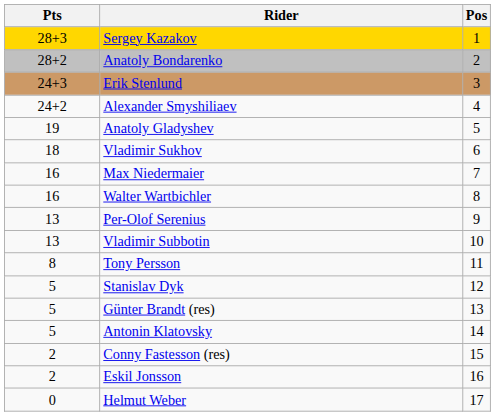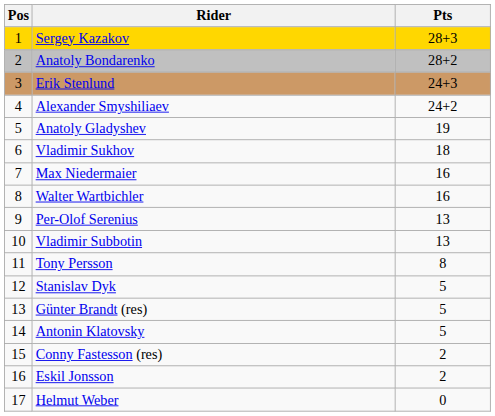 <table class="wikitable" style="font-size: 100%">
 <tr>
+<th width=20>Pos</th>
+<th width=400>Rider</th>
 <th width=100>Pts</th>
-<th width=400>Rider</th>
-<th width=20>Pos</th>
 </tr>
 <tr align=center style="background-color: gold;">
+<td>1</td>
+<td align="left"> <a href='#'>Sergey Kazakov</a></td>
 <td>28+3</td>
-<td align="left"> <a href='#'>Sergey Kazakov</a></td>
-<td>1</td>
 </tr>
 <tr align=center style="background-color: silver;">
+<td>2</td>
+<td align="left"> <a href='#'>Anatoly Bondarenko</a></td>
 <td>28+2</td>
-<td align="left"> <a href='#'>Anatoly Bondarenko</a></td>
-<td>2</td>
 </tr>
 <tr align=center style="background-color: #cc9966;">
+<td>3</td>
+<td align="left"> <a href='#'>Erik Stenlund</a></td>
 <td>24+3</td>
-<td align="left"> <a href='#'>Erik Stenlund</a></td>
-<td>3</td>
 </tr>
 <tr align=center>
+<td>4</td>
+<td align="left"> <a href='#'>Alexander Smyshiliaev</a></td>
 <td>24+2</td>
-<td align="left"> <a href='#'>Alexander Smyshiliaev</a></td>
-<td>4</td>
 </tr>
 <tr align=center>
+<td>5</td>
+<td align="left"> <a href='#'>Anatoly Gladyshev</a></td>
 <td>19</td>
-<td align="left"> <a href='#'>Anatoly Gladyshev</a></td>
+</tr>
+<tr align=center>
+<td>6</td>
+<td align="left"> <a href='#'>Vladimir Sukhov</a></td>
+<td>18</td>
+</tr>
+<tr align=center>
+<td>7</td>
+<td align="left"> <a href='#'>Max Niedermaier</a></td>
+<td>16</td>
+</tr>
+<tr align=center>
+<td>8</td>
+<td align="left"> <a href='#'>Walter Wartbichler</a></td>
+<td>16</td>
+</tr>
+<tr align=center>
+<td>9</td>
+<td align="left"> <a href='#'>Per-Olof Serenius</a></td>
+<td>13</td>
+</tr>
+<tr align=center>
+<td>10</td>
+<td align="left"> <a href='#'>Vladimir Subbotin</a></td>
+<td>13</td>
+</tr>
+<tr align=center>
+<td>11</td>
+<td align="left"> <a href='#'>Tony Persson</a></td>
+<td>8</td>
+</tr>
+<tr align=center>
+<td>12</td>
+<td align="left"> <a href='#'>Stanislav Dyk</a></td>
 <td>5</td>
 </tr>
 <tr align=center>
-<td>18</td>
-<td align="left"> <a href='#'>Vladimir Sukhov</a></td>
-<td>6</td>
+<td>13</td>
+<td align="left"> <a href='#'>Günter Brandt</a> (res)</td>
+<td>5</td>
+</tr>
+<tr align=center>
+<td>14</td>
+<td align="left"> <a href='#'>Antonin Klatovsky</a></td>
+<td>5</td>
+</tr>
+<tr align=center>
+<td>15</td>
+<td align="left"> <a href='#'>Conny Fastesson</a> (res)</td>
+<td>2</td>
 </tr>
 <tr align=center>
 <td>16</td>
-<td align="left"> <a href='#'>Max Niedermaier</a></td>
-<td>7</td>
+<td align="left"> <a href='#'>Eskil Jonsson</a></td>
+<td>2</td>
 </tr>
 <tr align=center>
-<td>16</td>
-<td align="left"> <a href='#'>Walter Wartbichler</a></td>
-<td>8</td>
-</tr>
-<tr align=center>
-<td>13</td>
-<td align="left"> <a href='#'>Per-Olof Serenius</a></td>
-<td>9</td>
-</tr>
-<tr align=center>
-<td>13</td>
-<td align="left"> <a href='#'>Vladimir Subbotin</a></td>
-<td>10</td>
-</tr>
-<tr align=center>
-<td>8</td>
-<td align="left"> <a href='#'>Tony Persson</a></td>
-<td>11</td>
-</tr>
-<tr align=center>
-<td>5</td>
-<td align="left"> <a href='#'>Stanislav Dyk</a></td>
-<td>12</td>
-</tr>
-<tr align=center>
-<td>5</td>
-<td align="left"> <a href='#'>Günter Brandt</a> (res)</td>
-<td>13</td>
-</tr>
-<tr align=center>
-<td>5</td>
-<td align="left"> <a href='#'>Antonin Klatovsky</a></td>
-<td>14</td>
-</tr>
-<tr align=center>
-<td>2</td>
-<td align="left"> <a href='#'>Conny Fastesson</a> (res)</td>
-<td>15</td>
-</tr>
-<tr align=center>
-<td>2</td>
-<td align="left"> <a href='#'>Eskil Jonsson</a></td>
-<td>16</td>
-</tr>
-<tr align=center>
+<td>17</td>
+<td align="left"> <a href='#'>Helmut Weber</a></td>
 <td>0</td>
-<td align="left"> <a href='#'>Helmut Weber</a></td>
-<td>17</td>
 </tr>
 </table>
